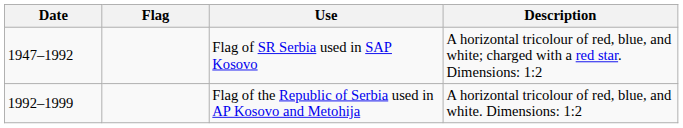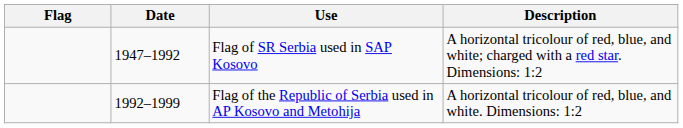 <table class="wikitable">
 <tr>
+<th width="110">Flag</th>
 <th width="100">Date</th>
-<th width="110">Flag</th>
 <th width="250">Use</th>
 <th width="250">Description</th>
 </tr>
 <tr>
+<td></td>
 <td>1947–1992</td>
-<td></td>
 <td>Flag of <a href='#'>SR Serbia</a> used in <a href='#'>SAP Kosovo</a></td>
 <td>A horizontal tricolour of red, blue, and white; charged with a <a href='#'>red star</a>. Dimensions: 1:2</td>
 </tr>
 <tr>
+<td></td>
 <td>1992–1999</td>
-<td></td>
 <td>Flag of the <a href='#'>Republic of Serbia</a> used in <a href='#'>AP Kosovo and Metohija</a></td>
 <td>A horizontal tricolour of red, blue, and white. Dimensions: 1:2</td>
 </tr>
 </table>
